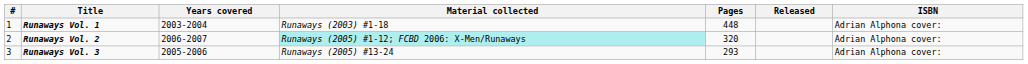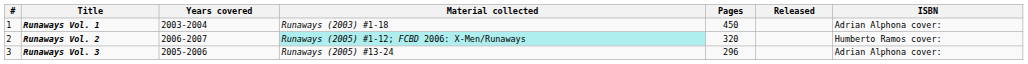 <table class="wikitable sortable" width=99%>
 <tr>
 <th class="unsortable" width=20px>#</th>
 <th>Title</th>
 <th>Years covered</th>
 <th class="unsortable">Material collected</th>
 <th>Pages</th>
 <th>Released</th>
 <th class="unsortable">ISBN</th>
 </tr>
 <tr>
 <td>1</td>
 <td><strong><em>Runaways Vol. 1</em></strong></td>
 <td>2003-2004</td>
 <td><em>Runaways (2003)</em> #1-18</td>
-<td style="text-align: center;">448</td>
+<td style="text-align: center;">450</td>
 <td></td>
 <td>Adrian Alphona cover: </td>
 </tr>
 <tr>
 <td>2</td>
 <td><strong><em>Runaways Vol. 2</em></strong></td>
 <td>2006-2007</td>
 <td style="background: paleturquoise;"><em>Runaways (2005)</em> #1-12; <em>FCBD</em> 2006: X-Men/Runaways</td>
 <td style="text-align: center;">320</td>
 <td></td>
-<td>Adrian Alphona cover: </td>
+<td>Humberto Ramos cover: </td>
 </tr>
 <tr>
 <td>3</td>
 <td><strong><em>Runaways Vol. 3</em></strong></td>
 <td>2005-2006</td>
 <td><em>Runaways (2005)</em> #13-24</td>
-<td style="text-align: center;">293</td>
+<td style="text-align: center;">296</td>
 <td></td>
 <td>Adrian Alphona cover: </td>
 </tr>
 </table>
